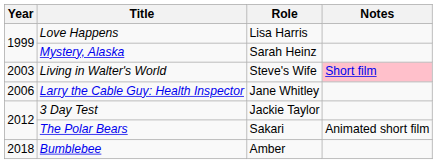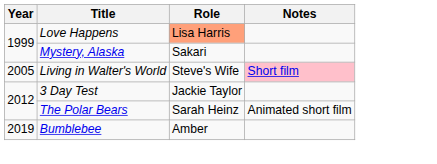 <table class="wikitable sortable">
 <tr>
 <th>Year</th>
 <th>Title</th>
 <th>Role</th>
 <th class="unsortable">Notes</th>
 </tr>
 <tr>
 <td rowspan="2">1999</td>
 <td><em>Love Happens</em></td>
-<td>Lisa Harris</td>
+<td style="background: lightsalmon;">Lisa Harris</td>
 <td></td>
 </tr>
 <tr>
 <td><em><a href='#'>Mystery, Alaska</a></em></td>
-<td>Sarah Heinz</td>
+<td>Sakari</td>
 <td></td>
 </tr>
 <tr>
-<td>2003</td>
+<td>2005</td>
 <td><em>Living in Walter's World</em></td>
 <td>Steve's Wife</td>
 <td style="background: pink;"><a href='#'>Short film</a></td>
-</tr>
-<tr>
-<td>2006</td>
-<td><em><a href='#'>Larry the Cable Guy: Health Inspector</a></em></td>
-<td>Jane Whitley</td>
-<td></td>
 </tr>
 <tr>
 <td rowspan="2">2012</td>
 <td><em>3 Day Test</em></td>
 <td>Jackie Taylor</td>
 <td></td>
 </tr>
 <tr>
 <td><em><a href='#'>The Polar Bears</a></em></td>
-<td>Sakari</td>
+<td>Sarah Heinz</td>
 <td>Animated short film</td>
 </tr>
 <tr>
-<td>2018</td>
+<td>2019</td>
 <td><em><a href='#'>Bumblebee</a></em></td>
 <td>Amber</td>
 <td></td>
 </tr>
 </table>
